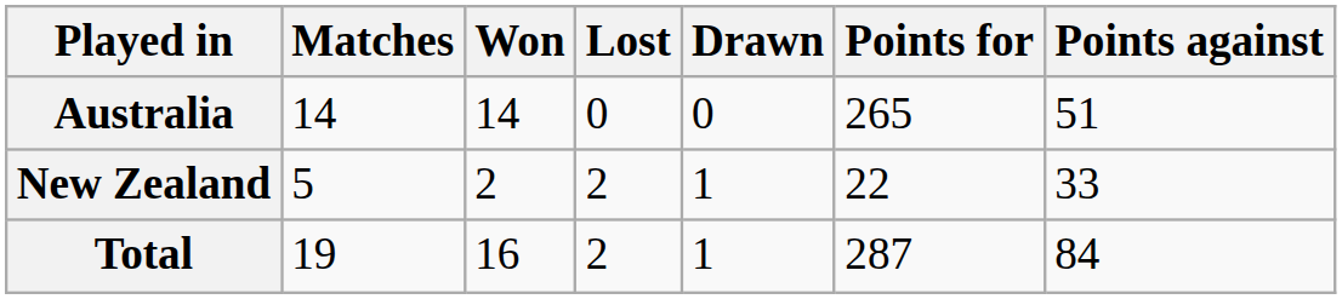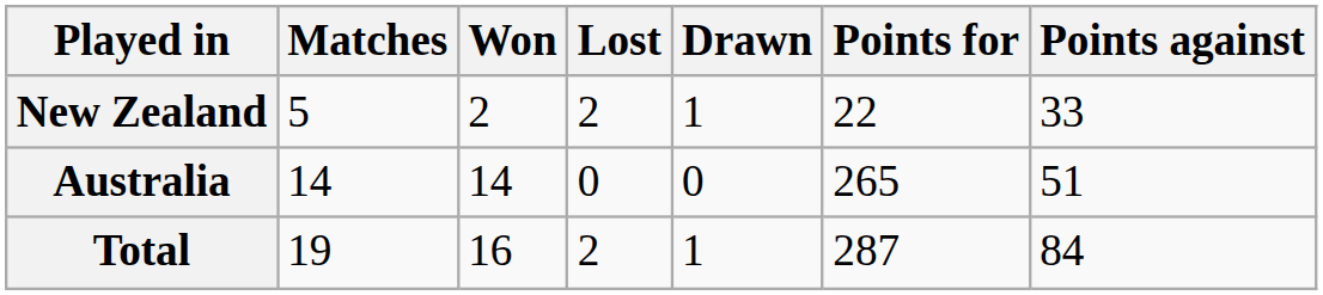 <table class="wikitable" style=>
 <tr>
 <th scope="col">Played in</th>
 <th>Matches</th>
 <th>Won</th>
 <th>Lost</th>
 <th>Drawn</th>
 <th>Points for</th>
 <th>Points against</th>
 </tr>
 <tr>
+<th scope="row">New Zealand</th>
+<td>5</td>
+<td>2</td>
+<td>2</td>
+<td>1</td>
+<td>22</td>
+<td>33</td>
+</tr>
+<tr>
 <th scope="row">Australia</th>
 <td>14</td>
 <td>14</td>
 <td>0</td>
 <td>0</td>
 <td>265</td>
 <td>51</td>
-</tr>
-<tr>
-<th scope="row">New Zealand</th>
-<td>5</td>
-<td>2</td>
-<td>2</td>
-<td>1</td>
-<td>22</td>
-<td>33</td>
 </tr>
 <tr>
 <th scope="row">Total</th>
 <td>19</td>
 <td>16</td>
 <td>2</td>
 <td>1</td>
 <td>287</td>
 <td>84</td>
 </tr>
 </table>
